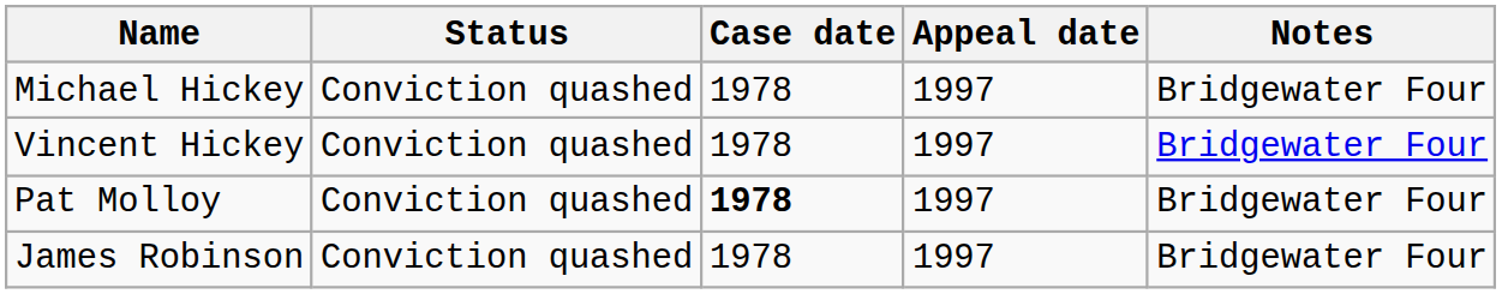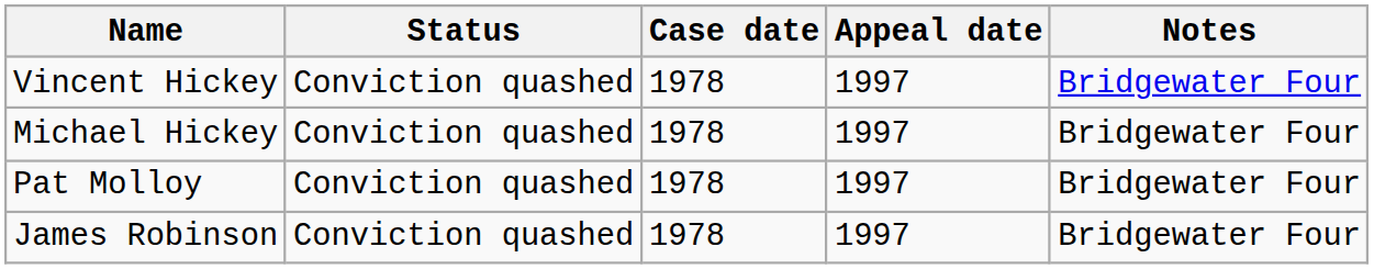 <table class="wikitable">
 <tr>
 <th>Name</th>
 <th>Status</th>
 <th>Case date</th>
 <th>Appeal date</th>
 <th>Notes</th>
 </tr>
 <tr>
+<td>Vincent Hickey</td>
+<td>Conviction quashed</td>
+<td>1978</td>
+<td>1997</td>
+<td><a href='#'>Bridgewater Four</a></td>
+</tr>
+<tr>
 <td>Michael Hickey</td>
 <td>Conviction quashed</td>
 <td>1978</td>
 <td>1997</td>
 <td>Bridgewater Four</td>
 </tr>
 <tr>
-<td>Vincent Hickey</td>
+<td>Pat Molloy</td>
 <td>Conviction quashed</td>
 <td>1978</td>
-<td>1997</td>
-<td><a href='#'>Bridgewater Four</a></td>
-</tr>
-<tr>
-<td>Pat Molloy</td>
-<td>Conviction quashed</td>
-<td><strong>1978</strong></td>
 <td>1997</td>
 <td>Bridgewater Four</td>
 </tr>
 <tr>
 <td>James Robinson</td>
 <td>Conviction quashed</td>
 <td>1978</td>
 <td>1997</td>
 <td>Bridgewater Four</td>
 </tr>
 </table>
